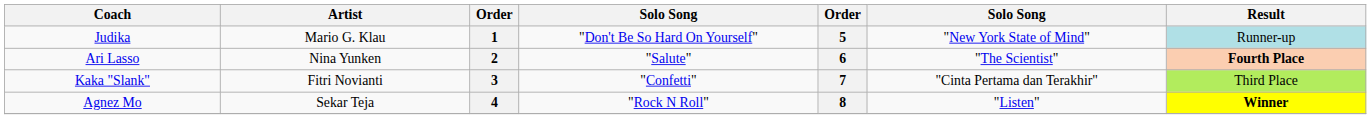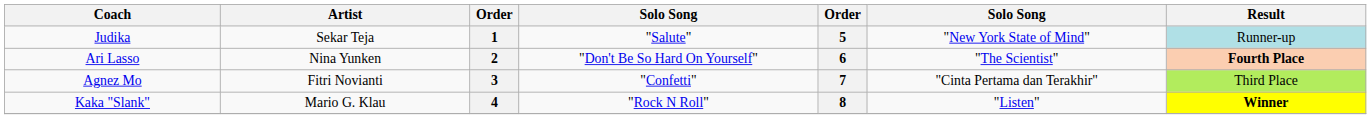 <table class="wikitable" style="text-align:center; width:100%;">
 <tr>
 <th scope="col" width="13%">Coach</th>
 <th scope="col" width="15%">Artist</th>
 <th scope="col" width="02%">Order</th>
 <th scope="col" width="18%">Solo Song</th>
 <th scope="col" width="02%">Order</th>
 <th scope="col" width="18%">Solo Song</th>
 <th scope="col" width="12%">Result</th>
 </tr>
 <tr>
 <td><a href='#'>Judika</a></td>
-<td>Mario G. Klau</td>
+<td>Sekar Teja</td>
 <th>1</th>
-<td>"<a href='#'>Don't Be So Hard On Yourself</a>"</td>
+<td>"<a href='#'>Salute</a>"</td>
 <th>5</th>
 <td>"<a href='#'>New York State of Mind</a>"</td>
 <td style="background:#B0E0E6;">Runner-up</td>
 </tr>
 <tr>
 <td><a href='#'>Ari Lasso</a></td>
 <td>Nina Yunken</td>
 <th>2</th>
-<td>"<a href='#'>Salute</a>"</td>
+<td>"<a href='#'>Don't Be So Hard On Yourself</a>"</td>
 <th>6</th>
 <td>"<a href='#'>The Scientist</a>"</td>
 <td style="background:#FBCEB1;"><strong>Fourth Place</strong></td>
 </tr>
 <tr>
-<td><a href='#'>Kaka "Slank"</a></td>
+<td><a href='#'>Agnez Mo</a></td>
 <td>Fitri Novianti</td>
 <th>3</th>
 <td>"<a href='#'>Confetti</a>"</td>
 <th>7</th>
 <td>"Cinta Pertama dan Terakhir"</td>
 <td style="background:#B2EC5D;">Third Place</td>
 </tr>
 <tr>
-<td><a href='#'>Agnez Mo</a></td>
-<td>Sekar Teja</td>
+<td><a href='#'>Kaka "Slank"</a></td>
+<td>Mario G. Klau</td>
 <th>4</th>
 <td>"<a href='#'>Rock N Roll</a>"</td>
 <th>8</th>
 <td>"<a href='#'>Listen</a>"</td>
 <td style="background:yellow;"><strong>Winner</strong></td>
 </tr>
 <tr>
 </tr>
 </table>
